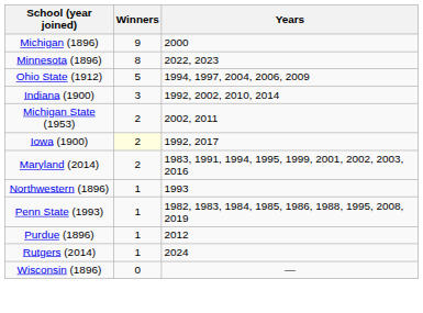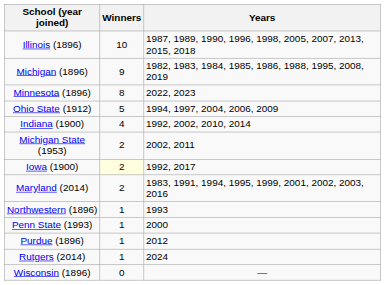 <table class="wikitable">
 <tr>
 <th>School (year joined)</th>
 <th>Winners</th>
 <th>Years</th>
 </tr>
 <tr style="text-align:center;">
+<td><a href='#'>Illinois</a> (1896)</td>
+<td>10</td>
+<td style="text-align:left;">1987, 1989, 1990, 1996, 1998, 2005, 2007, 2013, 2015, 2018</td>
+</tr>
+<tr style="text-align:center;">
 <td><a href='#'>Michigan</a> (1896)</td>
 <td>9</td>
-<td style="text-align:left;">2000</td>
+<td style="text-align:left;">1982, 1983, 1984, 1985, 1986, 1988, 1995, 2008, 2019</td>
 </tr>
 <tr align=center>
 <td><a href='#'>Minnesota</a> (1896)</td>
 <td>8</td>
 <td style="text-align:left;">2022, 2023</td>
 </tr>
 <tr style="text-align:center;">
 <td><a href='#'>Ohio State</a> (1912)</td>
 <td>5</td>
 <td style="text-align:left;">1994, 1997, 2004, 2006, 2009</td>
 </tr>
 <tr style="text-align:center;">
 <td><a href='#'>Indiana</a> (1900)</td>
-<td>3</td>
+<td>4</td>
 <td style="text-align:left;">1992, 2002, 2010, 2014</td>
 </tr>
 <tr style="text-align:center;">
 <td><a href='#'>Michigan State</a> (1953)</td>
 <td>2</td>
 <td style="text-align:left;">2002, 2011</td>
 </tr>
 <tr align=center>
 <td><a href='#'>Iowa</a> (1900)</td>
 <td style="background: lightyellow;">2</td>
 <td style="text-align:left;">1992, 2017</td>
 </tr>
 <tr style="text-align:center;">
 <td><a href='#'>Maryland</a> (2014)</td>
 <td>2</td>
 <td style="text-align:left;">1983, 1991, 1994, 1995, 1999, 2001, 2002, 2003, 2016</td>
 </tr>
 <tr align=center>
 <td><a href='#'>Northwestern</a> (1896)</td>
 <td>1</td>
 <td style="text-align:left;">1993</td>
 </tr>
 <tr align=center>
 <td><a href='#'>Penn State</a> (1993)</td>
 <td>1</td>
-<td style="text-align:left;">1982, 1983, 1984, 1985, 1986, 1988, 1995, 2008, 2019</td>
+<td style="text-align:left;">2000</td>
 </tr>
 <tr style="text-align:center;">
 <td><a href='#'>Purdue</a> (1896)</td>
 <td>1</td>
 <td style="text-align:left;">2012</td>
 </tr>
 <tr align=center>
 <td><a href='#'>Rutgers</a> (2014)</td>
 <td>1</td>
 <td style="text-align:left;">2024</td>
 </tr>
 <tr style="text-align:center;">
 <td><a href='#'>Wisconsin</a> (1896)</td>
 <td>0</td>
 <td>—</td>
 </tr>
 </table>
